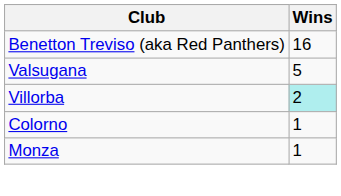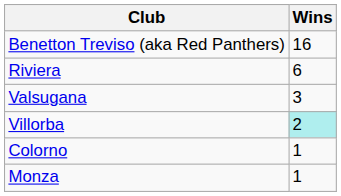 <table class="wikitable">
 <tr>
 <th>Club</th>
 <th>Wins</th>
 </tr>
 <tr>
 <td><a href='#'>Benetton Treviso</a> (aka Red Panthers)</td>
 <td>16</td>
 </tr>
 <tr>
+<td><a href='#'>Riviera</a></td>
+<td>6</td>
+</tr>
+<tr>
 <td><a href='#'>Valsugana</a></td>
-<td>5</td>
+<td>3</td>
 </tr>
 <tr>
 <td><a href='#'>Villorba</a></td>
 <td style="background: paleturquoise;">2</td>
 </tr>
 <tr>
 <td><a href='#'>Colorno</a></td>
 <td>1</td>
 </tr>
 <tr>
 <td><a href='#'>Monza</a></td>
 <td>1</td>
 </tr>
 </table>
